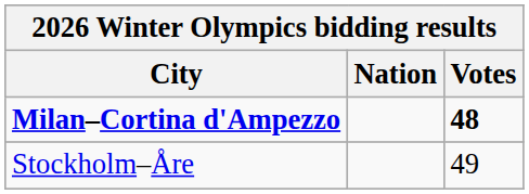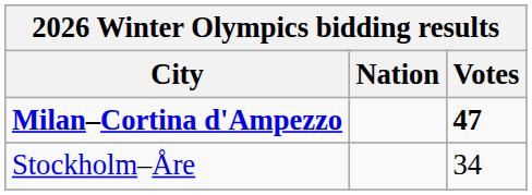 <table class="wikitable">
 <tr>
 <th colspan="7">2026 Winter Olympics bidding results</th>
 </tr>
 <tr>
 <th>City</th>
 <th>Nation</th>
 <th>Votes</th>
 </tr>
 <tr>
 <td><strong><a href='#'>Milan</a>–<a href='#'>Cortina d'Ampezzo</a></strong></td>
 <td><strong></strong></td>
-<td><strong>48</strong></td>
+<td><strong>47</strong></td>
 </tr>
 <tr>
 <td><a href='#'>Stockholm</a>–<a href='#'>Åre</a></td>
 <td></td>
-<td>49</td>
+<td>34</td>
 </tr>
 </table>
